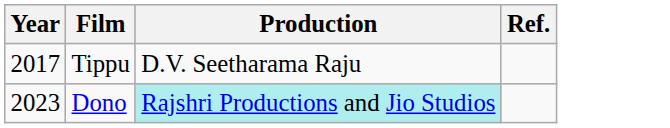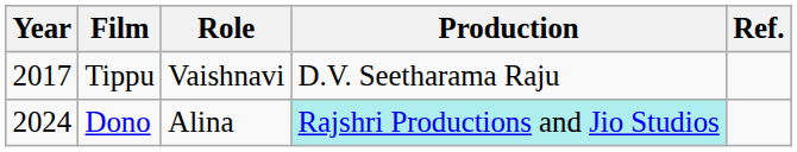 <table class="wikitable">
 <tr>
 <th>Year</th>
 <th>Film</th>
+<th>Role</th>
 <th>Production</th>
 <th>Ref.</th>
 </tr>
 <tr>
 <td>2017</td>
 <td>Tippu</td>
+<td>Vaishnavi</td>
 <td>D.V. Seetharama Raju</td>
 <td></td>
 </tr>
 <tr>
-<td>2023</td>
+<td>2024</td>
 <td><a href='#'>Dono</a></td>
+<td>Alina</td>
 <td style="background: paleturquoise;"><a href='#'>Rajshri Productions</a> and <a href='#'>Jio Studios</a></td>
 <td></td>
 </tr>
 </table>
